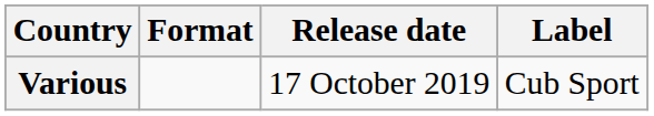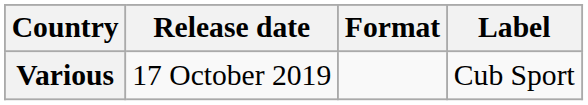 <table class="wikitable plainrowheaders">
 <tr>
 <th scope="col">Country</th>
+<th scope="col">Release date</th>
 <th scope="col">Format</th>
-<th scope="col">Release date</th>
 <th scope="col">Label</th>
 </tr>
 <tr>
 <th scope="row">Various</th>
+<td>17 October 2019</td>
 <td></td>
-<td>17 October 2019</td>
 <td>Cub Sport</td>
 </tr>
 </table>
